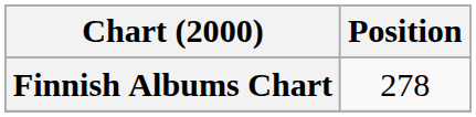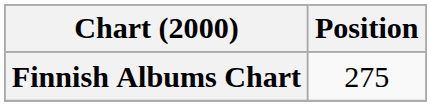 <table class="wikitable sortable plainrowheaders">
 <tr>
 <th scope="col">Chart (2000)</th>
 <th scope="col">Position</th>
 </tr>
 <tr>
 <th scope="row">Finnish Albums Chart</th>
-<td align="center">278</td>
+<td align="center">275</td>
 </tr>
 <tr>
 </tr>
 </table>
